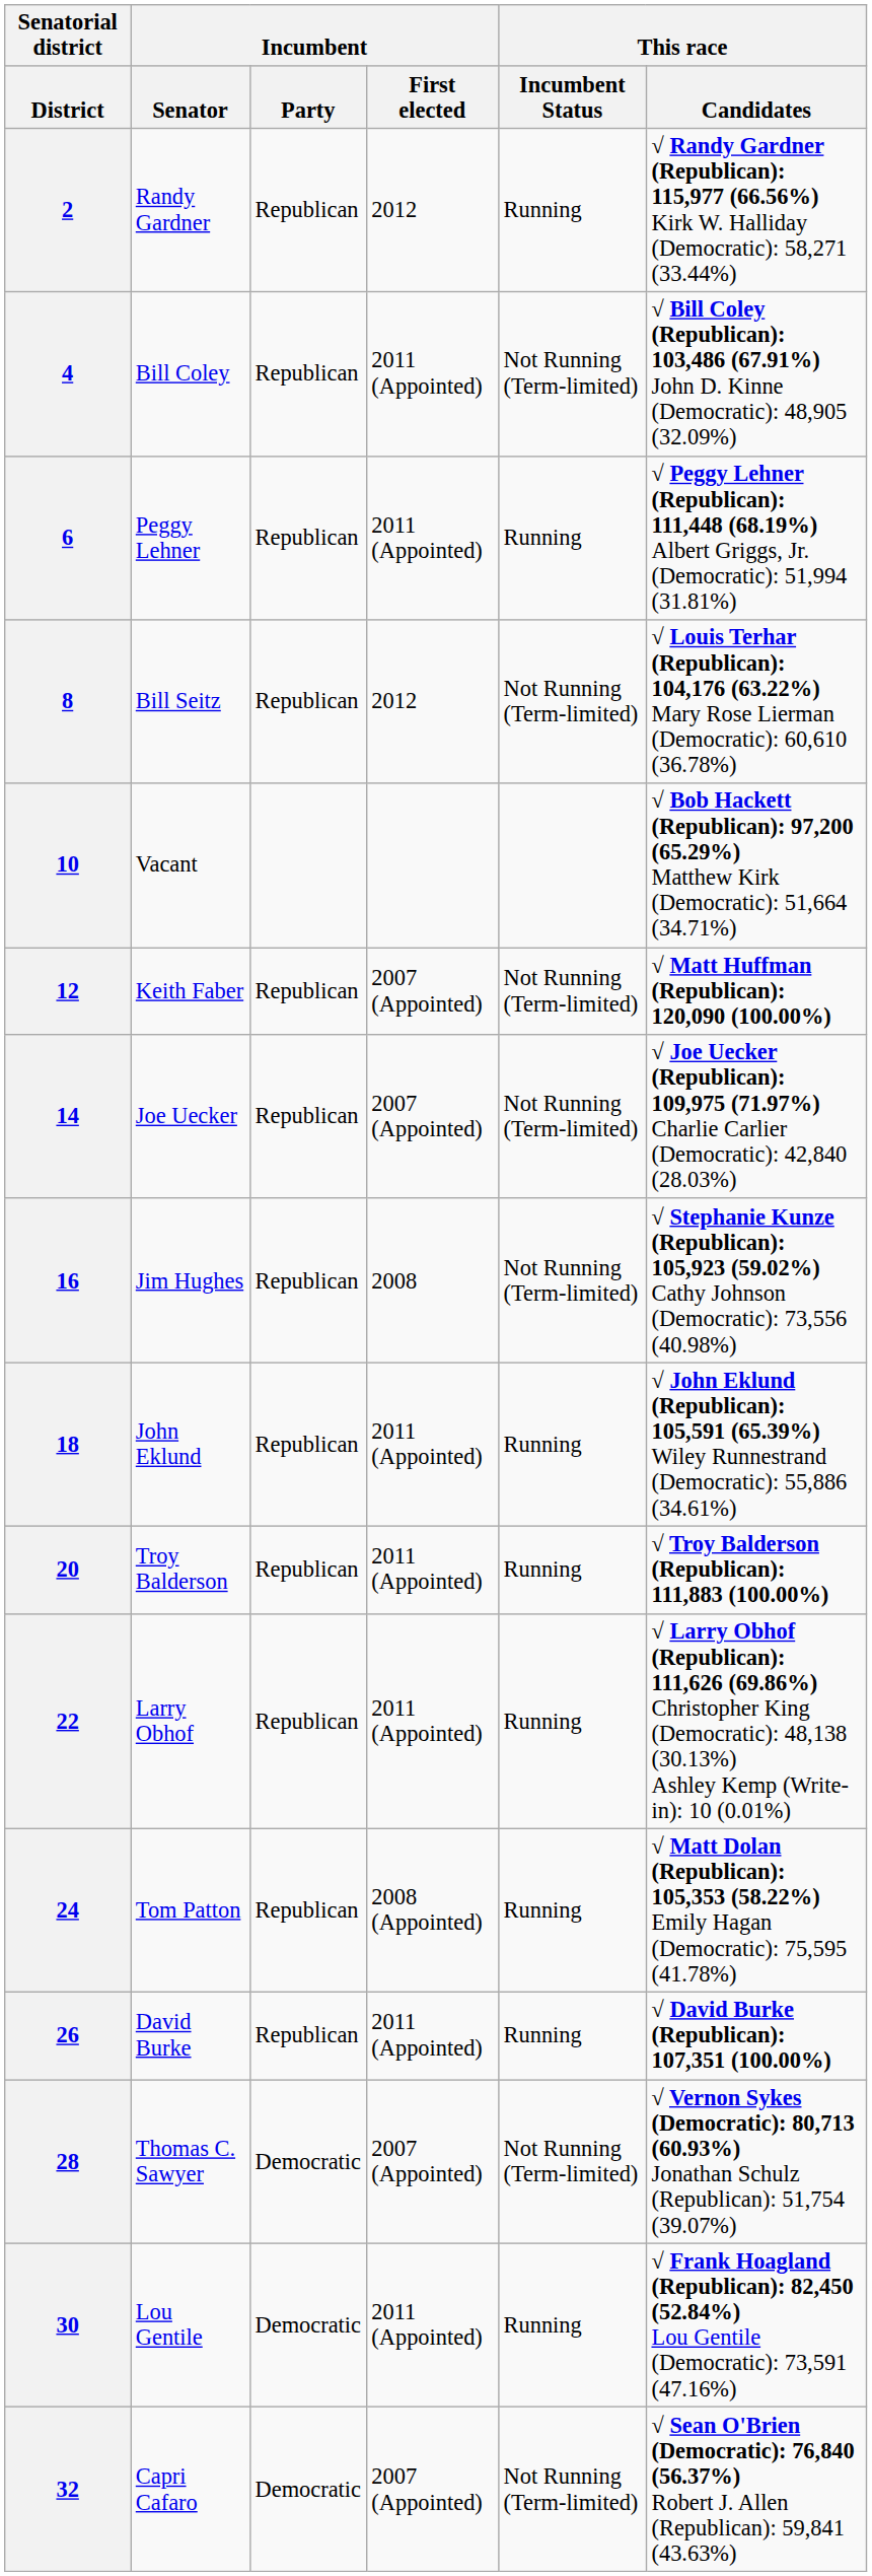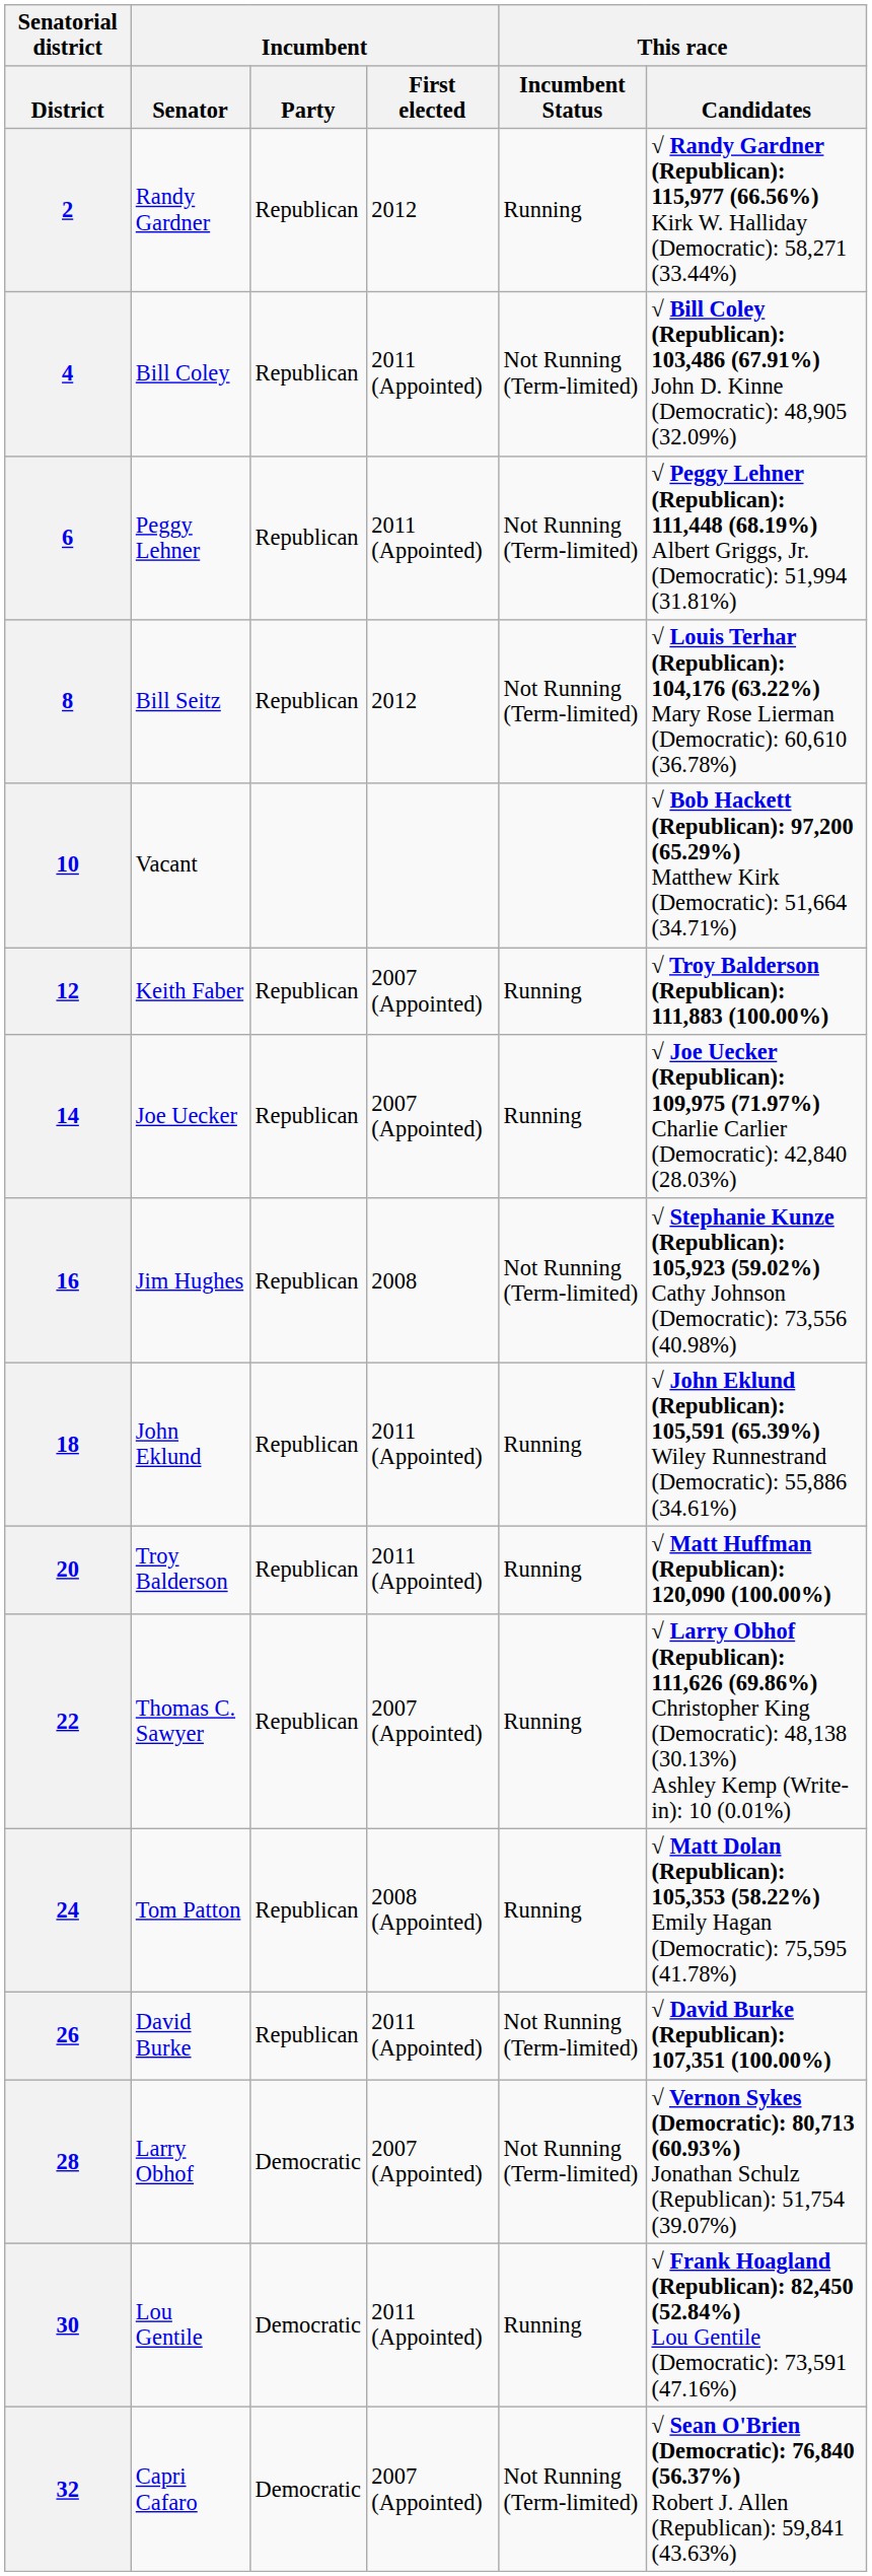 <table class="wikitable sortable">
 <tr valign=bottom>
 <th>Senatorial district</th>
 <th colspan=3>Incumbent</th>
 <th colspan=2>This race</th>
 </tr>
 <tr valign=bottom>
 <th>District</th>
 <th>Senator</th>
 <th>Party</th>
 <th>First<br>elected</th>
 <th>Incumbent Status</th>
 <th>Candidates</th>
 </tr>
 <tr>
 <th><a href='#'>2</a></th>
 <td><a href='#'>Randy Gardner</a></td>
 <td>Republican</td>
 <td>2012</td>
 <td>Running</td>
 <td><strong>√ <a href='#'>Randy Gardner</a> (Republican): 115,977 (66.56%)</strong><br>Kirk W. Halliday (Democratic): 58,271 (33.44%)</td>
 </tr>
 <tr>
 <th><a href='#'>4</a></th>
 <td><a href='#'>Bill Coley</a></td>
 <td>Republican</td>
 <td>2011 (Appointed)</td>
 <td>Not Running (Term-limited)</td>
 <td><strong>√ <a href='#'>Bill Coley</a> (Republican): 103,486 (67.91%)</strong><br>John D. Kinne (Democratic): 48,905 (32.09%)</td>
 </tr>
 <tr>
 <th><a href='#'>6</a></th>
 <td><a href='#'>Peggy Lehner</a></td>
 <td>Republican</td>
 <td>2011 (Appointed)</td>
-<td>Running</td>
+<td>Not Running (Term-limited)</td>
 <td><strong>√ <a href='#'>Peggy Lehner</a> (Republican): 111,448 (68.19%)</strong><br>Albert Griggs, Jr. (Democratic): 51,994 (31.81%)</td>
 </tr>
 <tr>
 <th><a href='#'>8</a></th>
 <td><a href='#'>Bill Seitz</a></td>
 <td>Republican</td>
 <td>2012</td>
 <td>Not Running (Term-limited)</td>
 <td><strong>√ <a href='#'>Louis Terhar</a> (Republican): 104,176 (63.22%)</strong><br>Mary Rose Lierman (Democratic): 60,610 (36.78%)</td>
 </tr>
 <tr>
 <th><a href='#'>10</a></th>
 <td>Vacant</td>
 <td></td>
 <td></td>
 <td></td>
 <td><strong>√ <a href='#'>Bob Hackett</a> (Republican): 97,200 (65.29%)</strong><br>Matthew Kirk (Democratic): 51,664 (34.71%)</td>
 </tr>
 <tr>
 <th><a href='#'>12</a></th>
 <td><a href='#'>Keith Faber</a></td>
 <td>Republican</td>
 <td>2007 (Appointed)</td>
-<td>Not Running (Term-limited)</td>
-<td><strong>√ <a href='#'>Matt Huffman</a> (Republican): 120,090 (100.00%)</strong></td>
+<td>Running</td>
+<td><strong>√ <a href='#'>Troy Balderson</a> (Republican): 111,883 (100.00%)</strong></td>
 </tr>
 <tr>
 <th><a href='#'>14</a></th>
 <td><a href='#'>Joe Uecker</a></td>
 <td>Republican</td>
 <td>2007 (Appointed)</td>
-<td>Not Running (Term-limited)</td>
+<td>Running</td>
 <td><strong>√ <a href='#'>Joe Uecker</a> (Republican): 109,975 (71.97%)</strong><br>Charlie Carlier (Democratic): 42,840 (28.03%)</td>
 </tr>
 <tr>
 <th><a href='#'>16</a></th>
 <td><a href='#'>Jim Hughes</a></td>
 <td>Republican</td>
 <td>2008</td>
 <td>Not Running (Term-limited)</td>
 <td><strong>√ <a href='#'>Stephanie Kunze</a> (Republican): 105,923 (59.02%)</strong><br>Cathy Johnson (Democratic): 73,556 (40.98%)</td>
 </tr>
 <tr>
 <th><a href='#'>18</a></th>
 <td><a href='#'>John Eklund</a></td>
 <td>Republican</td>
 <td>2011 (Appointed)</td>
 <td>Running</td>
 <td><strong>√ <a href='#'>John Eklund</a> (Republican): 105,591 (65.39%)</strong><br>Wiley Runnestrand (Democratic): 55,886 (34.61%)</td>
 </tr>
 <tr>
 <th><a href='#'>20</a></th>
 <td><a href='#'>Troy Balderson</a></td>
 <td>Republican</td>
 <td>2011 (Appointed)</td>
 <td>Running</td>
-<td><strong>√ <a href='#'>Troy Balderson</a> (Republican): 111,883 (100.00%)</strong></td>
+<td><strong>√ <a href='#'>Matt Huffman</a> (Republican): 120,090 (100.00%)</strong></td>
 </tr>
 <tr>
 <th><a href='#'>22</a></th>
-<td><a href='#'>Larry Obhof</a></td>
+<td><a href='#'>Thomas C. Sawyer</a></td>
 <td>Republican</td>
-<td>2011 (Appointed)</td>
+<td>2007 (Appointed)</td>
 <td>Running</td>
 <td><strong>√ <a href='#'>Larry Obhof</a> (Republican): 111,626 (69.86%)</strong><br>Christopher King (Democratic): 48,138 (30.13%)<br>Ashley Kemp (Write-in): 10 (0.01%)</td>
 </tr>
 <tr>
 <th><a href='#'>24</a></th>
 <td><a href='#'>Tom Patton</a></td>
 <td>Republican</td>
 <td>2008 (Appointed)</td>
 <td>Running</td>
 <td><strong>√ <a href='#'>Matt Dolan</a> (Republican): 105,353 (58.22%)</strong><br>Emily Hagan (Democratic): 75,595 (41.78%)</td>
 </tr>
 <tr>
 <th><a href='#'>26</a></th>
 <td><a href='#'>David Burke</a></td>
 <td>Republican</td>
 <td>2011 (Appointed)</td>
-<td>Running</td>
+<td>Not Running (Term-limited)</td>
 <td><strong>√ <a href='#'>David Burke</a> (Republican): 107,351 (100.00%)</strong></td>
 </tr>
 <tr>
 <th><a href='#'>28</a></th>
-<td><a href='#'>Thomas C. Sawyer</a></td>
+<td><a href='#'>Larry Obhof</a></td>
 <td>Democratic</td>
 <td>2007 (Appointed)</td>
 <td>Not Running (Term-limited)</td>
 <td><strong>√ <a href='#'>Vernon Sykes</a> (Democratic): 80,713 (60.93%)</strong><br>Jonathan Schulz (Republican): 51,754 (39.07%)</td>
 </tr>
 <tr>
 <th><a href='#'>30</a></th>
 <td><a href='#'>Lou Gentile</a></td>
 <td>Democratic</td>
 <td>2011 (Appointed)</td>
 <td>Running</td>
 <td><strong>√ <a href='#'>Frank Hoagland</a> (Republican): 82,450 (52.84%)</strong><br><a href='#'>Lou Gentile</a> (Democratic): 73,591 (47.16%)</td>
 </tr>
 <tr>
 <th><a href='#'>32</a></th>
 <td><a href='#'>Capri Cafaro</a></td>
 <td>Democratic</td>
 <td>2007 (Appointed)</td>
 <td>Not Running (Term-limited)</td>
 <td><strong>√ <a href='#'>Sean O'Brien</a> (Democratic): 76,840 (56.37%)</strong><br>Robert J. Allen (Republican): 59,841 (43.63%)</td>
 </tr>
 </table>
